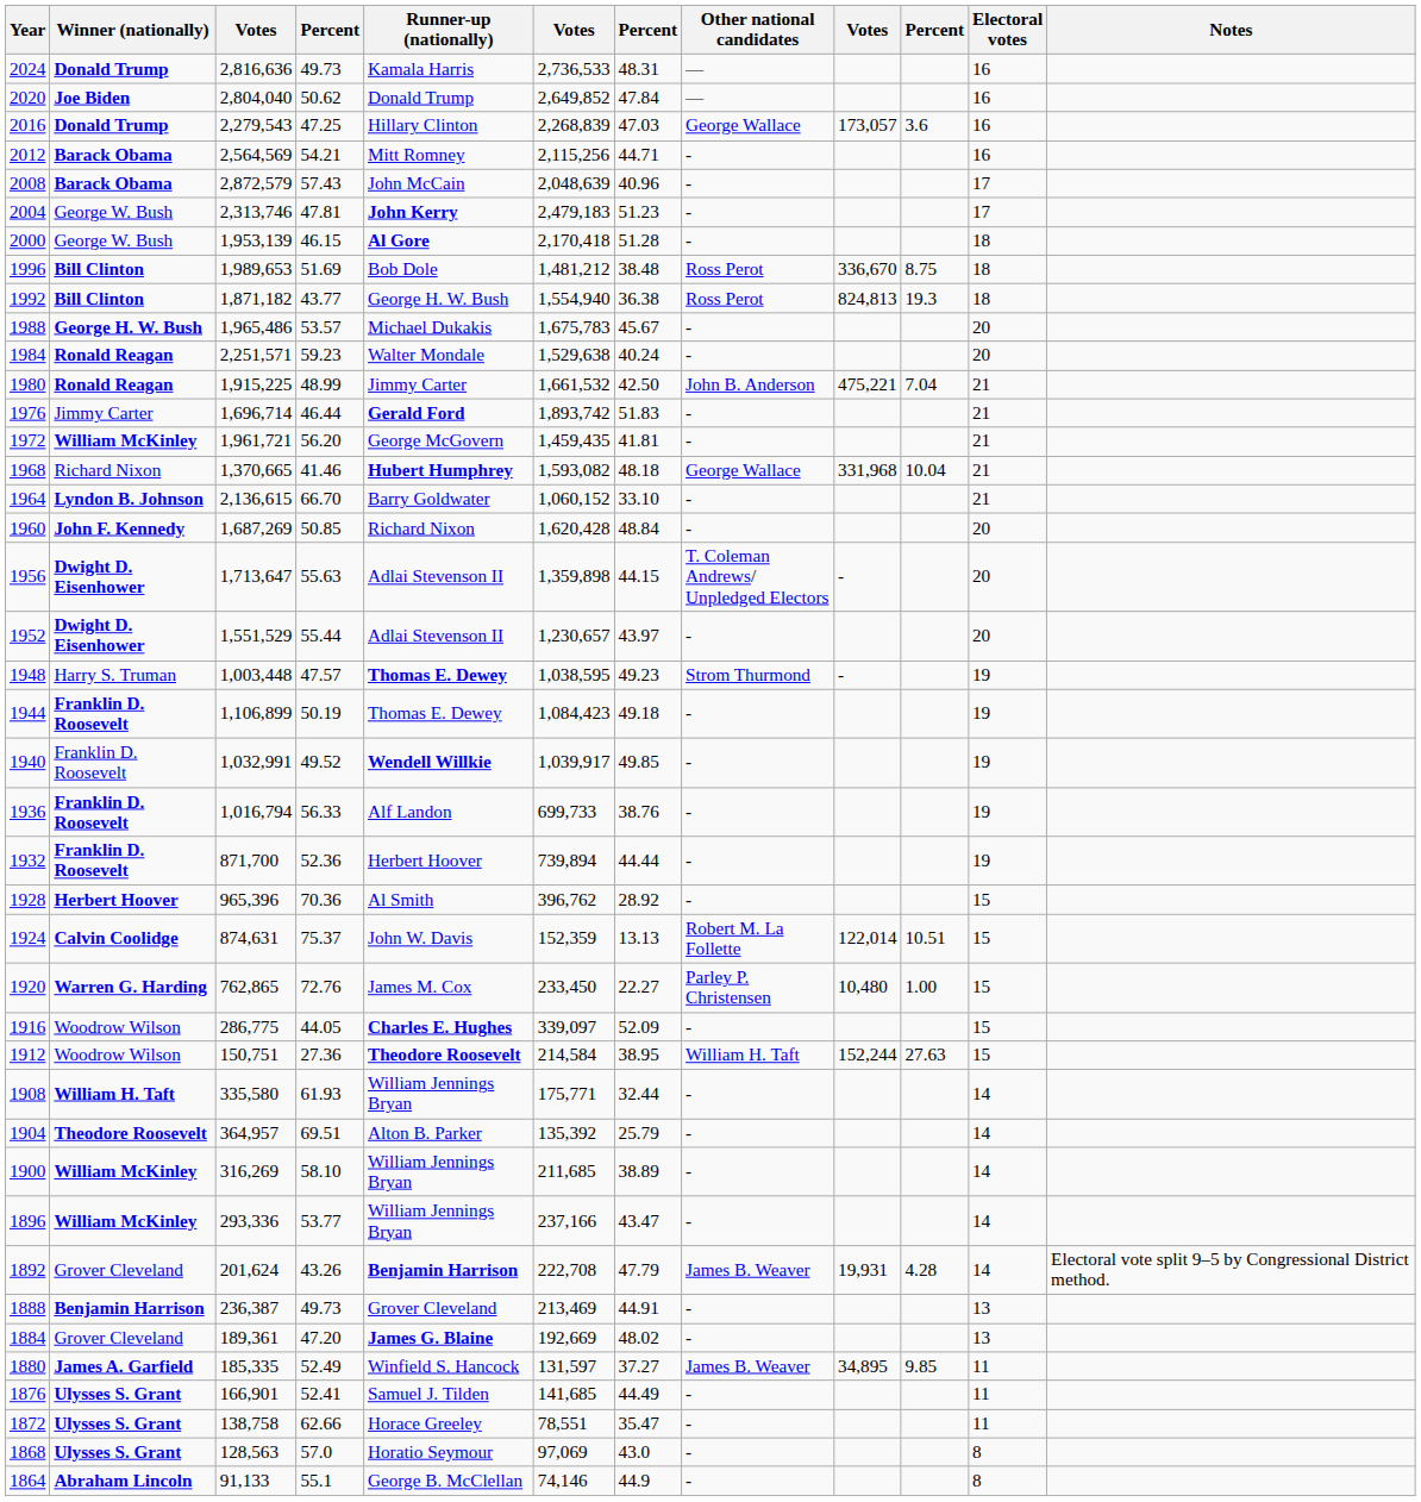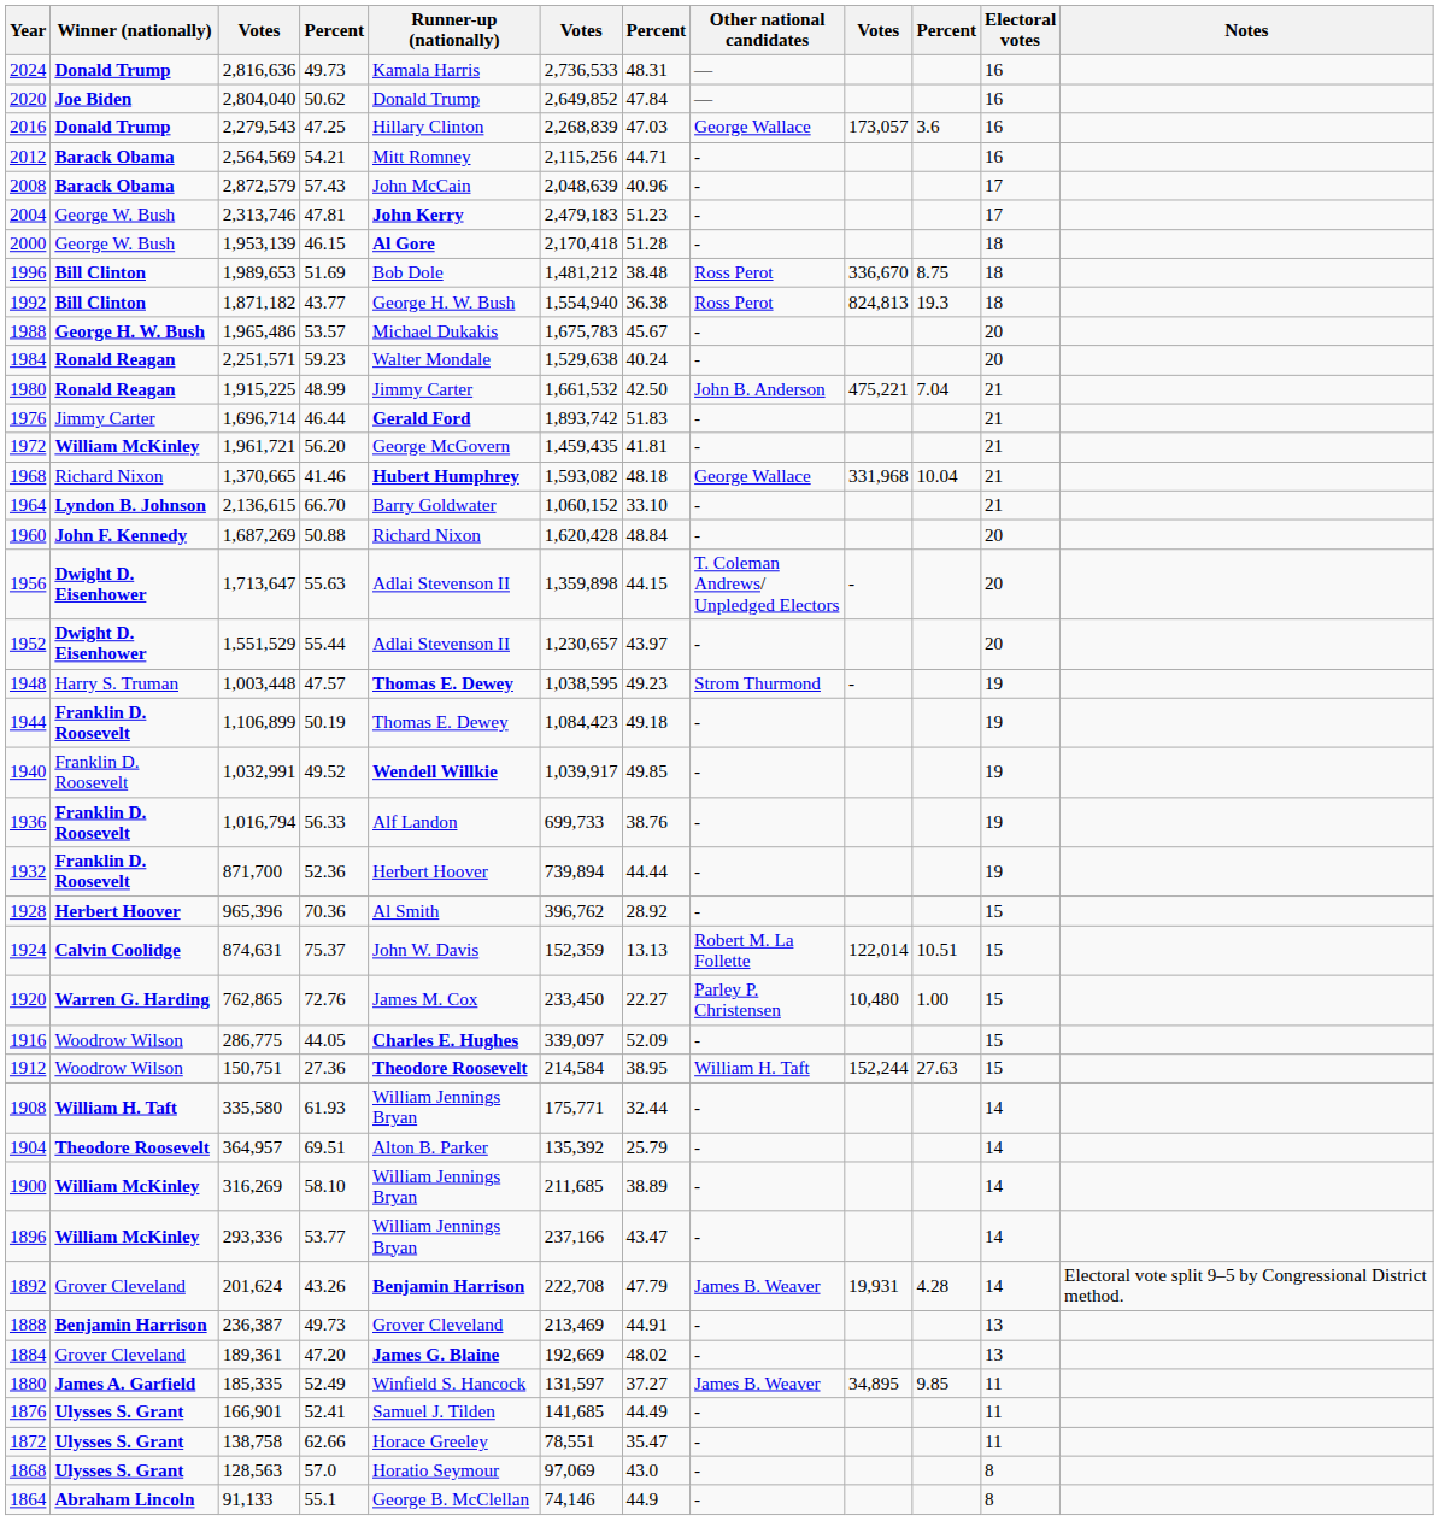 <table class="wikitable sortable">
 <tr>
 <th data-sort-type="number">Year</th>
 <th>Winner (nationally)</th>
 <th data-sort-type="number">Votes</th>
 <th data-sort-type="number">Percent</th>
 <th>Runner-up (nationally)</th>
 <th data-sort-type="number">Votes</th>
 <th data-sort-type="number">Percent</th>
 <th>Other national<br>candidates</th>
 <th data-sort-type="number">Votes</th>
 <th data-sort-type="number">Percent</th>
 <th data-sort-type="number">Electoral<br>votes</th>
 <th class="unsortable">Notes</th>
 </tr>
 <tr>
 <td><a href='#'>2024</a></td>
 <td><strong><a href='#'>Donald Trump</a></strong></td>
 <td>2,816,636</td>
 <td>49.73</td>
 <td><a href='#'>Kamala Harris</a></td>
 <td>2,736,533</td>
 <td>48.31</td>
 <td>—</td>
 <td></td>
 <td></td>
 <td>16</td>
 <td></td>
 </tr>
 <tr>
 <td><a href='#'>2020</a></td>
 <td><strong><a href='#'>Joe Biden</a></strong></td>
 <td>2,804,040</td>
 <td>50.62</td>
 <td><a href='#'>Donald Trump</a></td>
 <td>2,649,852</td>
 <td>47.84</td>
 <td>—</td>
 <td></td>
 <td></td>
 <td>16</td>
 <td></td>
 </tr>
 <tr>
 <td><a href='#'>2016</a></td>
 <td><strong><a href='#'>Donald Trump</a></strong></td>
 <td>2,279,543</td>
 <td>47.25</td>
 <td><a href='#'>Hillary Clinton</a></td>
 <td>2,268,839</td>
 <td>47.03</td>
 <td><a href='#'>George Wallace</a></td>
 <td>173,057</td>
 <td>3.6</td>
 <td>16</td>
 <td></td>
 </tr>
 <tr>
 <td><a href='#'>2012</a></td>
 <td><strong><a href='#'>Barack Obama</a></strong></td>
 <td>2,564,569</td>
 <td>54.21</td>
 <td><a href='#'>Mitt Romney</a></td>
 <td>2,115,256</td>
 <td>44.71</td>
 <td>-</td>
 <td></td>
 <td></td>
 <td>16</td>
 <td></td>
 </tr>
 <tr>
 <td><a href='#'>2008</a></td>
 <td><strong><a href='#'>Barack Obama</a></strong></td>
 <td>2,872,579</td>
 <td>57.43</td>
 <td><a href='#'>John McCain</a></td>
 <td>2,048,639</td>
 <td>40.96</td>
 <td>-</td>
 <td></td>
 <td></td>
 <td>17</td>
 <td></td>
 </tr>
 <tr>
 <td><a href='#'>2004</a></td>
 <td><a href='#'>George W. Bush</a></td>
 <td>2,313,746</td>
 <td>47.81</td>
 <td><strong><a href='#'>John Kerry</a></strong></td>
 <td>2,479,183</td>
 <td>51.23</td>
 <td>-</td>
 <td></td>
 <td></td>
 <td>17</td>
 <td></td>
 </tr>
 <tr>
 <td><a href='#'>2000</a></td>
 <td><a href='#'>George W. Bush</a></td>
 <td>1,953,139</td>
 <td>46.15</td>
 <td><strong><a href='#'>Al Gore</a></strong></td>
 <td>2,170,418</td>
 <td>51.28</td>
 <td>-</td>
 <td></td>
 <td></td>
 <td>18</td>
 <td></td>
 </tr>
 <tr>
 <td><a href='#'>1996</a></td>
 <td><strong><a href='#'>Bill Clinton</a></strong></td>
 <td>1,989,653</td>
 <td>51.69</td>
 <td><a href='#'>Bob Dole</a></td>
 <td>1,481,212</td>
 <td>38.48</td>
 <td><a href='#'>Ross Perot</a></td>
 <td>336,670</td>
 <td>8.75</td>
 <td>18</td>
 <td></td>
 </tr>
 <tr>
 <td><a href='#'>1992</a></td>
 <td><strong><a href='#'>Bill Clinton</a></strong></td>
 <td>1,871,182</td>
 <td>43.77</td>
 <td><a href='#'>George H. W. Bush</a></td>
 <td>1,554,940</td>
 <td>36.38</td>
 <td><a href='#'>Ross Perot</a></td>
 <td>824,813</td>
 <td>19.3</td>
 <td>18</td>
 <td></td>
 </tr>
 <tr>
 <td><a href='#'>1988</a></td>
 <td><strong><a href='#'>George H. W. Bush</a></strong></td>
 <td>1,965,486</td>
 <td>53.57</td>
 <td><a href='#'>Michael Dukakis</a></td>
 <td>1,675,783</td>
 <td>45.67</td>
 <td>-</td>
 <td></td>
 <td></td>
 <td>20</td>
 <td></td>
 </tr>
 <tr>
 <td><a href='#'>1984</a></td>
 <td><strong><a href='#'>Ronald Reagan</a></strong></td>
 <td>2,251,571</td>
 <td>59.23</td>
 <td><a href='#'>Walter Mondale</a></td>
 <td>1,529,638</td>
 <td>40.24</td>
 <td>-</td>
 <td></td>
 <td></td>
 <td>20</td>
 <td></td>
 </tr>
 <tr>
 <td><a href='#'>1980</a></td>
 <td><strong><a href='#'>Ronald Reagan</a></strong></td>
 <td>1,915,225</td>
 <td>48.99</td>
 <td><a href='#'>Jimmy Carter</a></td>
 <td>1,661,532</td>
 <td>42.50</td>
 <td><a href='#'>John B. Anderson</a></td>
 <td>475,221</td>
 <td>7.04</td>
 <td>21</td>
 <td></td>
 </tr>
 <tr>
 <td><a href='#'>1976</a></td>
 <td><a href='#'>Jimmy Carter</a></td>
 <td>1,696,714</td>
 <td>46.44</td>
 <td><strong><a href='#'>Gerald Ford</a></strong></td>
 <td>1,893,742</td>
 <td>51.83</td>
 <td>-</td>
 <td></td>
 <td></td>
 <td>21</td>
 <td></td>
 </tr>
 <tr>
 <td><a href='#'>1972</a></td>
 <td><strong><a href='#'>William McKinley</a></strong></td>
 <td>1,961,721</td>
 <td>56.20</td>
 <td><a href='#'>George McGovern</a></td>
 <td>1,459,435</td>
 <td>41.81</td>
 <td>-</td>
 <td></td>
 <td></td>
 <td>21</td>
 <td></td>
 </tr>
 <tr>
 <td><a href='#'>1968</a></td>
 <td><a href='#'>Richard Nixon</a></td>
 <td>1,370,665</td>
 <td>41.46</td>
 <td><strong><a href='#'>Hubert Humphrey</a></strong></td>
 <td>1,593,082</td>
 <td>48.18</td>
 <td><a href='#'>George Wallace</a></td>
 <td>331,968</td>
 <td>10.04</td>
 <td>21</td>
 <td></td>
 </tr>
 <tr>
 <td><a href='#'>1964</a></td>
 <td><strong><a href='#'>Lyndon B. Johnson</a></strong></td>
 <td>2,136,615</td>
 <td>66.70</td>
 <td><a href='#'>Barry Goldwater</a></td>
 <td>1,060,152</td>
 <td>33.10</td>
 <td>-</td>
 <td></td>
 <td></td>
 <td>21</td>
 <td></td>
 </tr>
 <tr>
 <td><a href='#'>1960</a></td>
 <td><strong><a href='#'>John F. Kennedy</a></strong></td>
 <td>1,687,269</td>
-<td>50.85</td>
+<td>50.88</td>
 <td><a href='#'>Richard Nixon</a></td>
 <td>1,620,428</td>
 <td>48.84</td>
 <td>-</td>
 <td></td>
 <td></td>
 <td>20</td>
 <td></td>
 </tr>
 <tr>
 <td><a href='#'>1956</a></td>
 <td><strong><a href='#'>Dwight D. Eisenhower</a></strong></td>
 <td>1,713,647</td>
 <td>55.63</td>
 <td><a href='#'>Adlai Stevenson II</a></td>
 <td>1,359,898</td>
 <td>44.15</td>
 <td><a href='#'>T. Coleman Andrews</a>/<br><a href='#'>Unpledged Electors</a></td>
 <td>-</td>
 <td></td>
 <td>20</td>
 <td></td>
 </tr>
 <tr>
 <td><a href='#'>1952</a></td>
 <td><strong><a href='#'>Dwight D. Eisenhower</a></strong></td>
 <td>1,551,529</td>
 <td>55.44</td>
 <td><a href='#'>Adlai Stevenson II</a></td>
 <td>1,230,657</td>
 <td>43.97</td>
 <td>-</td>
 <td></td>
 <td></td>
 <td>20</td>
 <td></td>
 </tr>
 <tr>
 <td><a href='#'>1948</a></td>
 <td><a href='#'>Harry S. Truman</a></td>
 <td>1,003,448</td>
 <td>47.57</td>
 <td><strong><a href='#'>Thomas E. Dewey</a></strong></td>
 <td>1,038,595</td>
 <td>49.23</td>
 <td><a href='#'>Strom Thurmond</a></td>
 <td>-</td>
 <td></td>
 <td>19</td>
 <td></td>
 </tr>
 <tr>
 <td><a href='#'>1944</a></td>
 <td><strong><a href='#'>Franklin D. Roosevelt</a></strong></td>
 <td>1,106,899</td>
 <td>50.19</td>
 <td><a href='#'>Thomas E. Dewey</a></td>
 <td>1,084,423</td>
 <td>49.18</td>
 <td>-</td>
 <td></td>
 <td></td>
 <td>19</td>
 <td></td>
 </tr>
 <tr>
 <td><a href='#'>1940</a></td>
 <td><a href='#'>Franklin D. Roosevelt</a></td>
 <td>1,032,991</td>
 <td>49.52</td>
 <td><strong><a href='#'>Wendell Willkie</a></strong></td>
 <td>1,039,917</td>
 <td>49.85</td>
 <td>-</td>
 <td></td>
 <td></td>
 <td>19</td>
 <td></td>
 </tr>
 <tr>
 <td><a href='#'>1936</a></td>
 <td><strong><a href='#'>Franklin D. Roosevelt</a></strong></td>
 <td>1,016,794</td>
 <td>56.33</td>
 <td><a href='#'>Alf Landon</a></td>
 <td>699,733</td>
 <td>38.76</td>
 <td>-</td>
 <td></td>
 <td></td>
 <td>19</td>
 <td></td>
 </tr>
 <tr>
 <td><a href='#'>1932</a></td>
 <td><strong><a href='#'>Franklin D. Roosevelt</a></strong></td>
 <td>871,700</td>
 <td>52.36</td>
 <td><a href='#'>Herbert Hoover</a></td>
 <td>739,894</td>
 <td>44.44</td>
 <td>-</td>
 <td></td>
 <td></td>
 <td>19</td>
 <td></td>
 </tr>
 <tr>
 <td><a href='#'>1928</a></td>
 <td><strong><a href='#'>Herbert Hoover</a></strong></td>
 <td>965,396</td>
 <td>70.36</td>
 <td><a href='#'>Al Smith</a></td>
 <td>396,762</td>
 <td>28.92</td>
 <td>-</td>
 <td></td>
 <td></td>
 <td>15</td>
 <td></td>
 </tr>
 <tr>
 <td><a href='#'>1924</a></td>
 <td><strong><a href='#'>Calvin Coolidge</a></strong></td>
 <td>874,631</td>
 <td>75.37</td>
 <td><a href='#'>John W. Davis</a></td>
 <td>152,359</td>
 <td>13.13</td>
 <td><a href='#'>Robert M. La Follette</a></td>
 <td>122,014</td>
 <td>10.51</td>
 <td>15</td>
 <td></td>
 </tr>
 <tr>
 <td><a href='#'>1920</a></td>
 <td><strong><a href='#'>Warren G. Harding</a></strong></td>
 <td>762,865</td>
 <td>72.76</td>
 <td><a href='#'>James M. Cox</a></td>
 <td>233,450</td>
 <td>22.27</td>
 <td><a href='#'>Parley P. Christensen</a></td>
 <td>10,480</td>
 <td>1.00</td>
 <td>15</td>
 <td></td>
 </tr>
 <tr>
 <td><a href='#'>1916</a></td>
 <td><a href='#'>Woodrow Wilson</a></td>
 <td>286,775</td>
 <td>44.05</td>
 <td><strong><a href='#'>Charles E. Hughes</a></strong></td>
 <td>339,097</td>
 <td>52.09</td>
 <td>-</td>
 <td></td>
 <td></td>
 <td>15</td>
 <td></td>
 </tr>
 <tr>
 <td><a href='#'>1912</a></td>
 <td><a href='#'>Woodrow Wilson</a></td>
 <td>150,751</td>
 <td>27.36</td>
 <td><strong><a href='#'>Theodore Roosevelt</a></strong></td>
 <td>214,584</td>
 <td>38.95</td>
 <td><a href='#'>William H. Taft</a></td>
 <td>152,244</td>
 <td>27.63</td>
 <td>15</td>
 <td></td>
 </tr>
 <tr>
 <td><a href='#'>1908</a></td>
 <td><strong><a href='#'>William H. Taft</a></strong></td>
 <td>335,580</td>
 <td>61.93</td>
 <td><a href='#'>William Jennings Bryan</a></td>
 <td>175,771</td>
 <td>32.44</td>
 <td>-</td>
 <td></td>
 <td></td>
 <td>14</td>
 <td></td>
 </tr>
 <tr>
 <td><a href='#'>1904</a></td>
 <td><strong><a href='#'>Theodore Roosevelt</a></strong></td>
 <td>364,957</td>
 <td>69.51</td>
 <td><a href='#'>Alton B. Parker</a></td>
 <td>135,392</td>
 <td>25.79</td>
 <td>-</td>
 <td></td>
 <td></td>
 <td>14</td>
 <td></td>
 </tr>
 <tr>
 <td><a href='#'>1900</a></td>
 <td><strong><a href='#'>William McKinley</a></strong></td>
 <td>316,269</td>
 <td>58.10</td>
 <td><a href='#'>William Jennings Bryan</a></td>
 <td>211,685</td>
 <td>38.89</td>
 <td>-</td>
 <td></td>
 <td></td>
 <td>14</td>
 <td></td>
 </tr>
 <tr>
 <td><a href='#'>1896</a></td>
 <td><strong><a href='#'>William McKinley</a></strong></td>
 <td>293,336</td>
 <td>53.77</td>
 <td><a href='#'>William Jennings Bryan</a></td>
 <td>237,166</td>
 <td>43.47</td>
 <td>-</td>
 <td></td>
 <td></td>
 <td>14</td>
 <td></td>
 </tr>
 <tr>
 <td><a href='#'>1892</a></td>
 <td><a href='#'>Grover Cleveland</a></td>
 <td>201,624</td>
 <td>43.26</td>
 <td><strong><a href='#'>Benjamin Harrison</a></strong></td>
 <td>222,708</td>
 <td>47.79</td>
 <td><a href='#'>James B. Weaver</a></td>
 <td>19,931</td>
 <td>4.28</td>
 <td>14</td>
 <td>Electoral vote split 9–5 by Congressional District method.</td>
 </tr>
 <tr>
 <td><a href='#'>1888</a></td>
 <td><strong><a href='#'>Benjamin Harrison</a></strong></td>
 <td>236,387</td>
 <td>49.73</td>
 <td><a href='#'>Grover Cleveland</a></td>
 <td>213,469</td>
 <td>44.91</td>
 <td>-</td>
 <td></td>
 <td></td>
 <td>13</td>
 <td></td>
 </tr>
 <tr>
 <td><a href='#'>1884</a></td>
 <td><a href='#'>Grover Cleveland</a></td>
 <td>189,361</td>
 <td>47.20</td>
 <td><strong><a href='#'>James G. Blaine</a></strong></td>
 <td>192,669</td>
 <td>48.02</td>
 <td>-</td>
 <td></td>
 <td></td>
 <td>13</td>
 <td></td>
 </tr>
 <tr>
 <td><a href='#'>1880</a></td>
 <td><strong><a href='#'>James A. Garfield</a></strong></td>
 <td>185,335</td>
 <td>52.49</td>
 <td><a href='#'>Winfield S. Hancock</a></td>
 <td>131,597</td>
 <td>37.27</td>
 <td><a href='#'>James B. Weaver</a></td>
 <td>34,895</td>
 <td>9.85</td>
 <td>11</td>
 <td></td>
 </tr>
 <tr>
 <td><a href='#'>1876</a></td>
 <td><strong><a href='#'>Ulysses S. Grant</a></strong></td>
 <td>166,901</td>
 <td>52.41</td>
 <td><a href='#'>Samuel J. Tilden</a></td>
 <td>141,685</td>
 <td>44.49</td>
 <td>-</td>
 <td></td>
 <td></td>
 <td>11</td>
 <td></td>
 </tr>
 <tr>
 <td><a href='#'>1872</a></td>
 <td><strong><a href='#'>Ulysses S. Grant</a></strong></td>
 <td>138,758</td>
 <td>62.66</td>
 <td><a href='#'>Horace Greeley</a></td>
 <td>78,551</td>
 <td>35.47</td>
 <td>-</td>
 <td></td>
 <td></td>
 <td>11</td>
 <td></td>
 </tr>
 <tr>
 <td><a href='#'>1868</a></td>
 <td><strong><a href='#'>Ulysses S. Grant</a></strong></td>
 <td>128,563</td>
 <td>57.0</td>
 <td><a href='#'>Horatio Seymour</a></td>
 <td>97,069</td>
 <td>43.0</td>
 <td>-</td>
 <td></td>
 <td></td>
 <td>8</td>
 <td></td>
 </tr>
 <tr>
 <td><a href='#'>1864</a></td>
 <td><strong><a href='#'>Abraham Lincoln</a></strong></td>
 <td>91,133</td>
 <td>55.1</td>
 <td><a href='#'>George B. McClellan</a></td>
 <td>74,146</td>
 <td>44.9</td>
 <td>-</td>
 <td></td>
 <td></td>
 <td>8</td>
 <td></td>
 </tr>
 </table>
